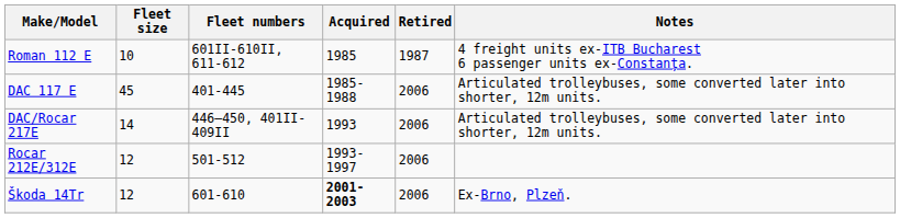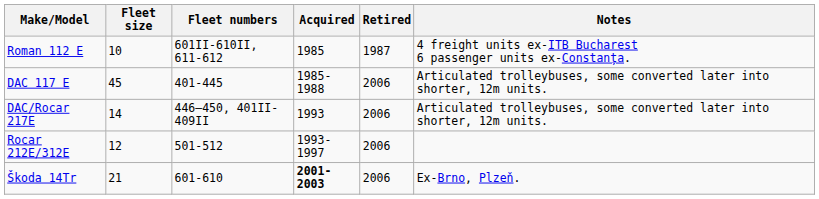 <table class="wikitable sortable" style="font-size: 95%;" |>
 <tr>
 <th>Make/Model</th>
 <th>Fleet size</th>
 <th>Fleet numbers</th>
 <th>Acquired</th>
 <th>Retired</th>
 <th class="unsortable">Notes</th>
 </tr>
 <tr>
 <td><a href='#'>Roman 112 E</a></td>
 <td>10</td>
 <td>601II-610II, 611-612</td>
 <td>1985</td>
 <td>1987</td>
 <td>4 freight units ex-<a href='#'>ITB Bucharest</a><br>6 passenger units ex-<a href='#'>Constanța</a>.</td>
 </tr>
 <tr>
 <td><a href='#'>DAC 117 E</a></td>
 <td>45</td>
 <td>401-445</td>
 <td>1985-1988</td>
 <td>2006</td>
 <td>Articulated trolleybuses, some converted later into shorter, 12m units.</td>
 </tr>
 <tr>
 <td><a href='#'>DAC/Rocar 217E</a></td>
 <td>14</td>
 <td>446–450, 401II-409II</td>
 <td>1993</td>
 <td>2006</td>
 <td>Articulated trolleybuses, some converted later into shorter, 12m units.</td>
 </tr>
 <tr>
 <td><a href='#'>Rocar 212E/312E</a></td>
 <td>12</td>
 <td>501-512</td>
 <td>1993-1997</td>
 <td>2006</td>
 <td></td>
 </tr>
 <tr>
 <td><a href='#'>Škoda 14Tr</a></td>
-<td>12</td>
+<td>21</td>
 <td>601-610</td>
 <td><strong>2001-2003</strong></td>
 <td>2006</td>
 <td>Ex-<a href='#'>Brno</a>, <a href='#'>Plzeň</a>.</td>
 </tr>
 </table>
